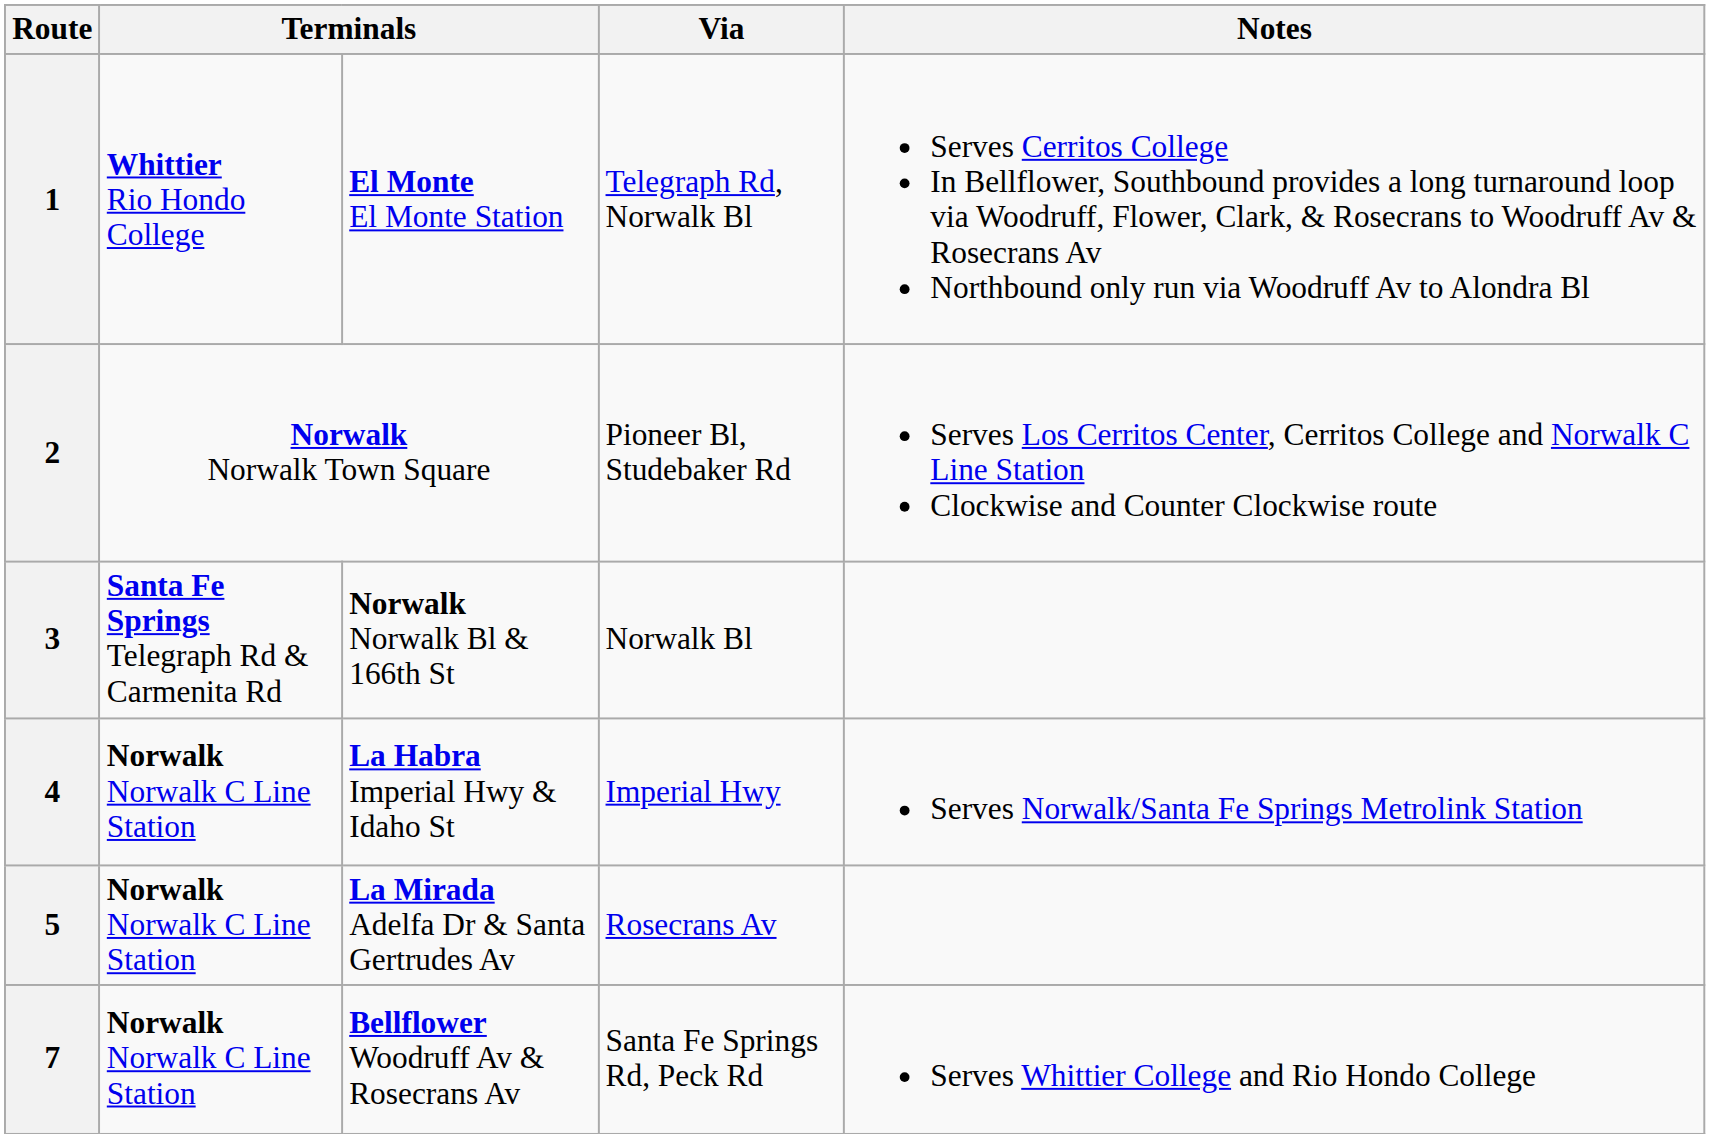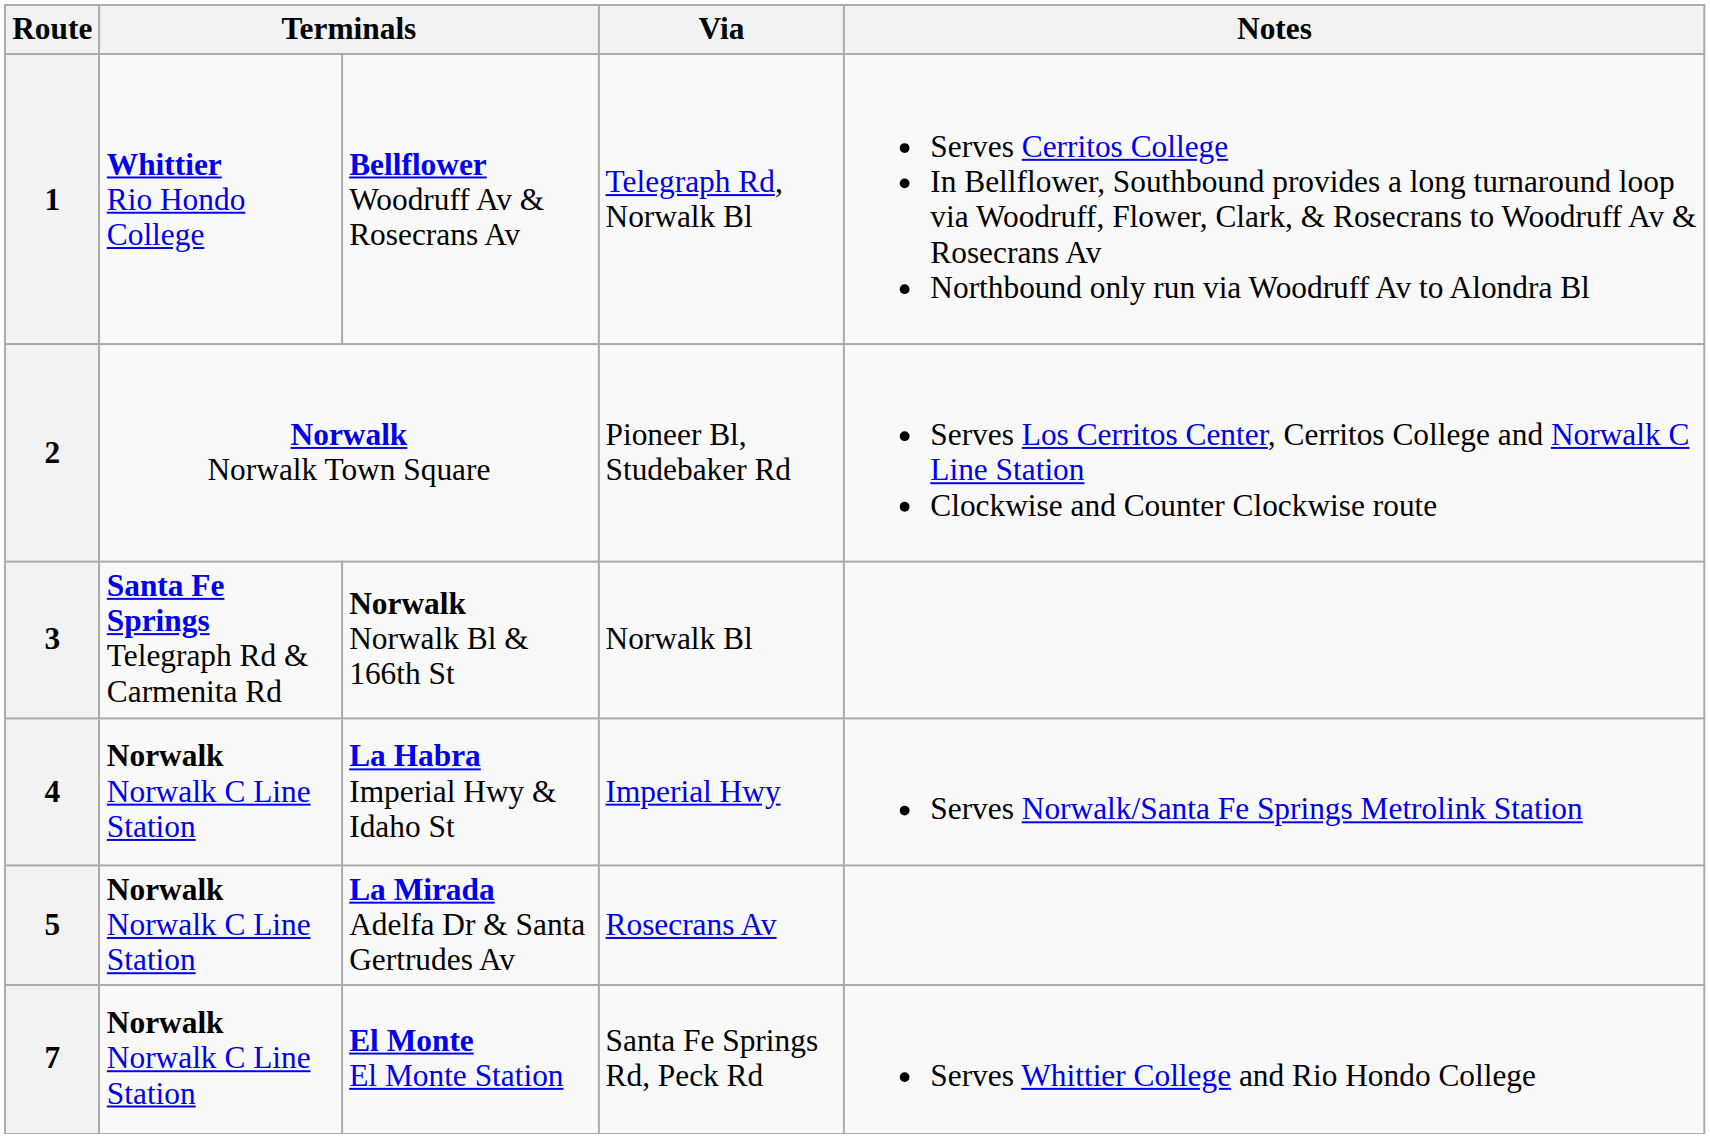 <table class="wikitable">
 <tr>
 <th>Route</th>
 <th colspan="2">Terminals</th>
 <th>Via</th>
 <th>Notes</th>
 </tr>
 <tr>
 <th>1</th>
 <td><strong><a href='#'>Whittier</a></strong> <br><a href='#'>Rio Hondo College</a></td>
-<td><strong><a href='#'>El Monte</a></strong> <br><a href='#'>El Monte Station</a></td>
+<td><strong><a href='#'>Bellflower</a></strong> <br>Woodruff Av & Rosecrans Av</td>
 <td><a href='#'>Telegraph Rd</a>, Norwalk Bl</td>
 <td><br><ul><li>Serves <a href='#'>Cerritos College</a></li><li>In Bellflower, Southbound provides a long turnaround loop via Woodruff, Flower, Clark, & Rosecrans to Woodruff Av & Rosecrans Av</li><li>Northbound only run via Woodruff Av to Alondra Bl</li></ul></td>
 </tr>
 <tr>
 <th>2</th>
 <td colspan="2" style="text-align:center"><strong><a href='#'>Norwalk</a></strong> <br>Norwalk Town Square</td>
 <td>Pioneer Bl, Studebaker Rd</td>
 <td><br><ul><li>Serves <a href='#'>Los Cerritos Center</a>, Cerritos College and <a href='#'>Norwalk C Line Station</a></li><li>Clockwise and Counter Clockwise route</li></ul></td>
 </tr>
 <tr>
 <th>3</th>
 <td><strong><a href='#'>Santa Fe Springs</a></strong> <br>Telegraph Rd & Carmenita Rd</td>
 <td><strong>Norwalk</strong> <br>Norwalk Bl & 166th St</td>
 <td>Norwalk Bl</td>
 <td></td>
 </tr>
 <tr>
 <th>4</th>
 <td><strong>Norwalk</strong> <br><a href='#'>Norwalk C Line Station</a></td>
 <td><strong><a href='#'>La Habra</a></strong> <br>Imperial Hwy & Idaho St</td>
 <td><a href='#'>Imperial Hwy</a></td>
 <td><br><ul><li>Serves <a href='#'>Norwalk/Santa Fe Springs Metrolink Station</a></li></ul></td>
 </tr>
 <tr>
 <th>5</th>
 <td><strong>Norwalk</strong> <br><a href='#'>Norwalk C Line Station</a></td>
 <td><strong><a href='#'>La Mirada</a></strong> <br>Adelfa Dr & Santa Gertrudes Av</td>
 <td><a href='#'>Rosecrans Av</a></td>
 <td></td>
 </tr>
 <tr>
 <th>7</th>
 <td><strong>Norwalk</strong> <br><a href='#'>Norwalk C Line Station</a></td>
-<td><strong><a href='#'>Bellflower</a></strong> <br>Woodruff Av & Rosecrans Av</td>
+<td><strong><a href='#'>El Monte</a></strong> <br><a href='#'>El Monte Station</a></td>
 <td>Santa Fe Springs Rd, Peck Rd</td>
 <td><br><ul><li>Serves <a href='#'>Whittier College</a> and Rio Hondo College</li></ul></td>
 </tr>
 </table>
